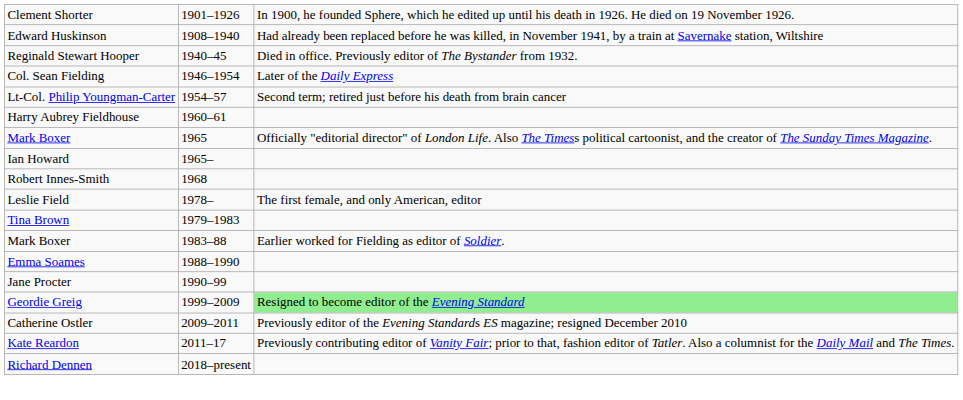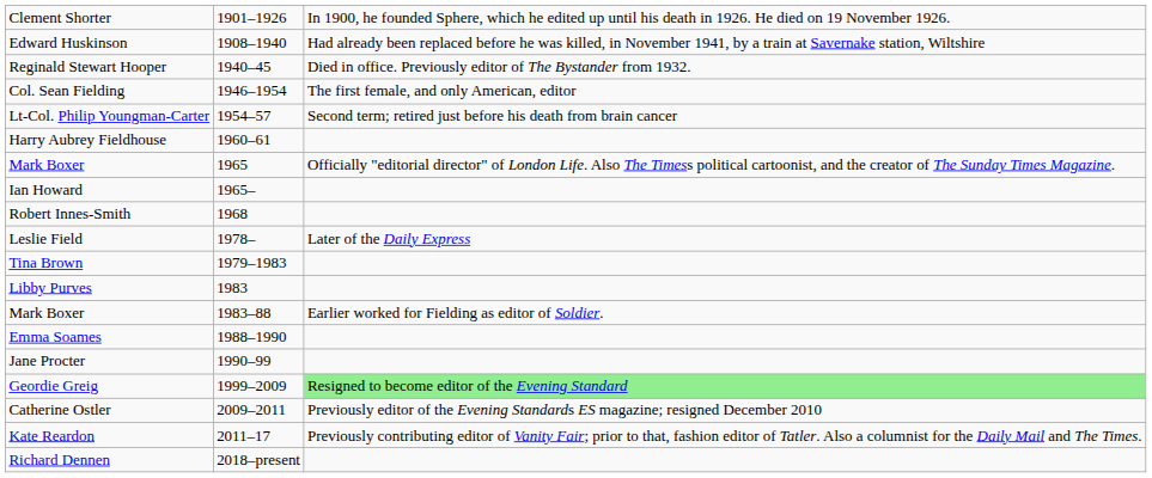 <table class="wikitable">
 <tr>
 <td>Clement Shorter</td>
 <td>1901–1926</td>
 <td>In 1900, he founded Sphere, which he edited up until his death in 1926. He died on 19 November 1926.</td>
 </tr>
 <tr>
 <td>Edward Huskinson</td>
 <td>1908–1940</td>
 <td>Had already been replaced before he was killed, in November 1941, by a train at <a href='#'>Savernake</a> station, Wiltshire</td>
 </tr>
 <tr>
 <td>Reginald Stewart Hooper</td>
 <td>1940–45</td>
 <td>Died in office. Previously editor of <em>The Bystander</em> from 1932.</td>
 </tr>
 <tr>
 <td>Col. Sean Fielding</td>
 <td>1946–1954</td>
-<td>Later of the <em><a href='#'>Daily Express</a></em></td>
+<td>The first female, and only American, editor</td>
 </tr>
 <tr>
 <td>Lt-Col. <a href='#'>Philip Youngman-Carter</a></td>
 <td>1954–57</td>
 <td>Second term; retired just before his death from brain cancer</td>
 </tr>
 <tr>
 <td>Harry Aubrey Fieldhouse</td>
 <td>1960–61</td>
 <td></td>
 </tr>
 <tr>
 <td><a href='#'>Mark Boxer</a></td>
 <td>1965</td>
 <td>Officially "editorial director" of <em>London Life</em>. Also <em><a href='#'>The Times</a></em>s political cartoonist, and the creator of <em><a href='#'>The Sunday Times Magazine</a></em>.</td>
 </tr>
 <tr>
 <td>Ian Howard</td>
 <td>1965–</td>
 <td></td>
 </tr>
 <tr>
 <td>Robert Innes-Smith</td>
 <td>1968</td>
 <td></td>
 </tr>
 <tr>
 <td>Leslie Field</td>
 <td>1978–</td>
-<td>The first female, and only American, editor</td>
+<td>Later of the <em><a href='#'>Daily Express</a></em></td>
 </tr>
 <tr>
 <td><a href='#'>Tina Brown</a></td>
 <td>1979–1983</td>
+<td></td>
+</tr>
+<tr>
+<td><a href='#'>Libby Purves</a></td>
+<td>1983</td>
 <td></td>
 </tr>
 <tr>
 <td>Mark Boxer</td>
 <td>1983–88</td>
 <td>Earlier worked for Fielding as editor of <em><a href='#'>Soldier</a></em>.</td>
 </tr>
 <tr>
 <td><a href='#'>Emma Soames</a></td>
 <td>1988–1990</td>
 <td></td>
 </tr>
 <tr>
 <td>Jane Procter</td>
 <td>1990–99</td>
 <td></td>
 </tr>
 <tr>
 <td><a href='#'>Geordie Greig</a></td>
 <td>1999–2009</td>
 <td style="background: lightgreen;">Resigned to become editor of the <em><a href='#'>Evening Standard</a></em></td>
 </tr>
 <tr>
 <td>Catherine Ostler</td>
 <td>2009–2011</td>
 <td>Previously editor of the <em>Evening Standard</em>s <em>ES</em> magazine; resigned December 2010</td>
 </tr>
 <tr>
 <td><a href='#'>Kate Reardon</a></td>
 <td>2011–17</td>
 <td>Previously contributing editor of <em><a href='#'>Vanity Fair</a></em>; prior to that, fashion editor of <em>Tatler</em>. Also a columnist for the <em><a href='#'>Daily Mail</a></em> and <em>The Times</em>.</td>
 </tr>
 <tr>
 <td><a href='#'>Richard Dennen</a></td>
 <td>2018–present</td>
 <td></td>
 </tr>
 </table>
